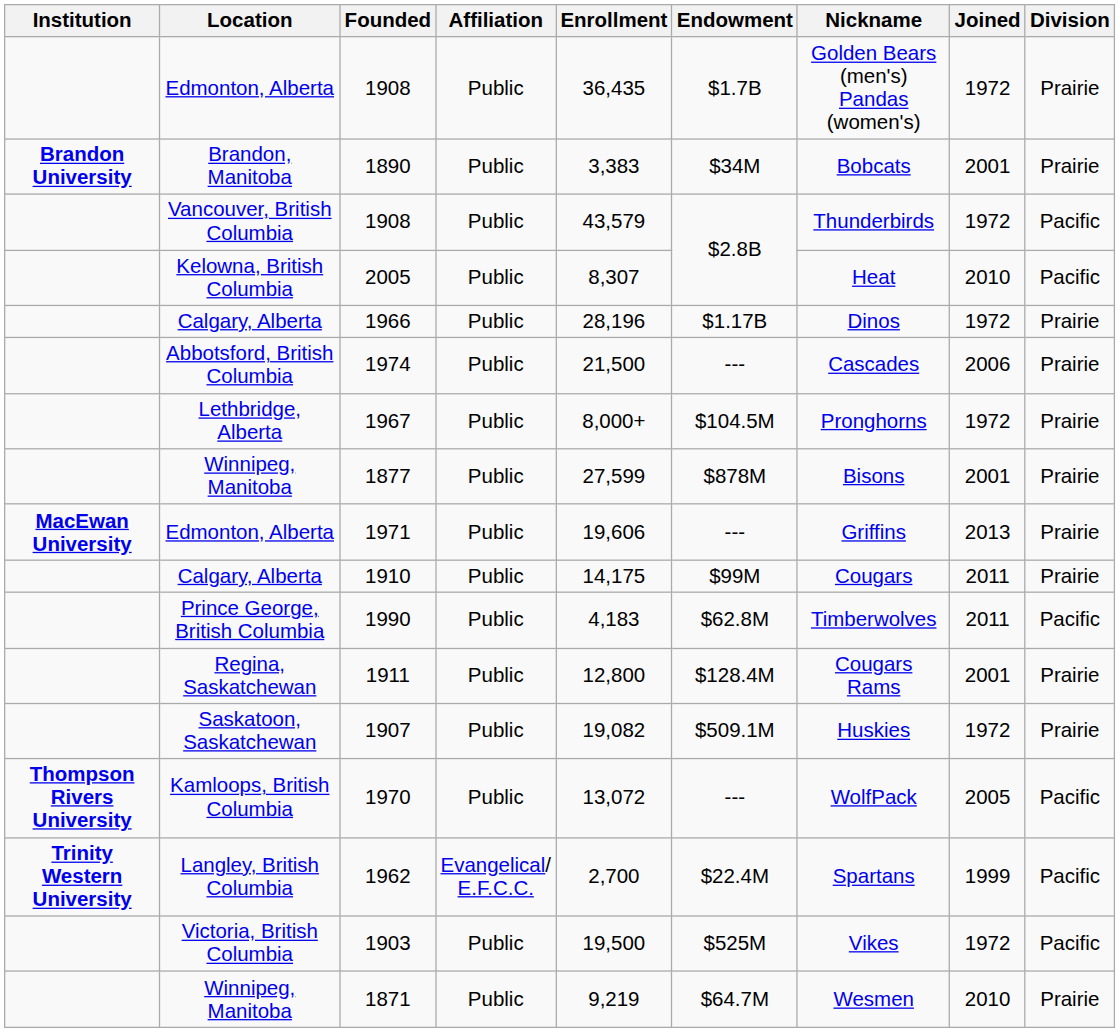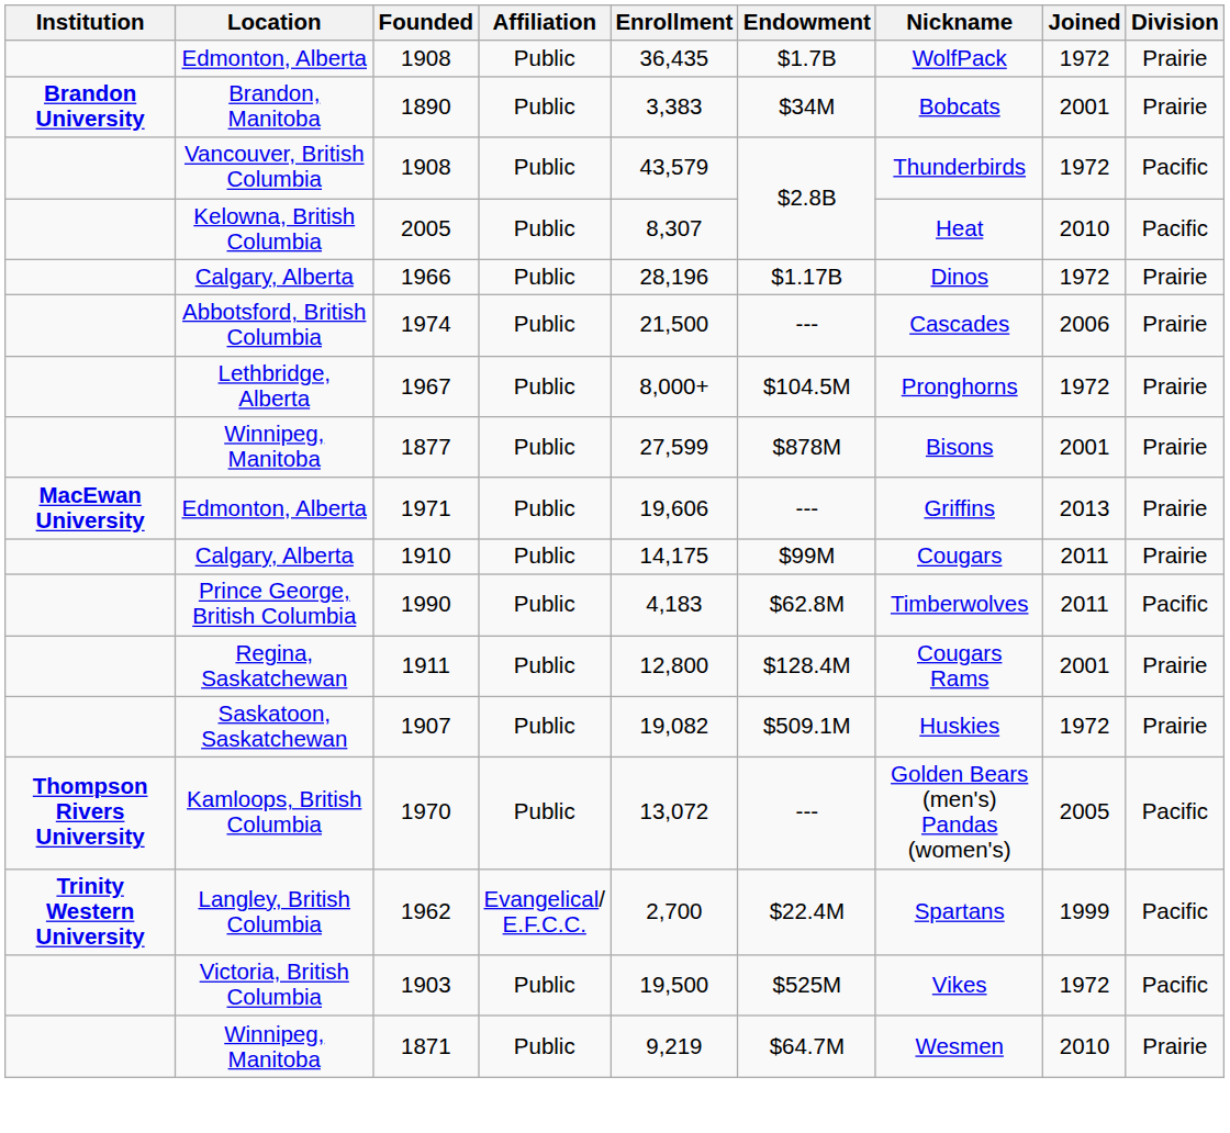 <table class="wikitable sortable" style="text-align:center;">
 <tr>
 <th>Institution</th>
 <th>Location</th>
 <th>Founded</th>
 <th>Affiliation</th>
 <th>Enrollment</th>
 <th>Endowment</th>
 <th>Nickname</th>
 <th>Joined</th>
 <th>Division</th>
 </tr>
 <tr>
 <td></td>
 <td><a href='#'>Edmonton, Alberta</a></td>
 <td>1908</td>
 <td>Public</td>
 <td>36,435</td>
 <td>$1.7B</td>
-<td><a href='#'>Golden Bears</a> (men's)<br><a href='#'>Pandas</a> (women's)</td>
+<td><a href='#'>WolfPack</a></td>
 <td>1972</td>
 <td>Prairie</td>
 </tr>
 <tr>
 <td><strong><a href='#'>Brandon University</a></strong></td>
 <td><a href='#'>Brandon, Manitoba</a></td>
 <td>1890</td>
 <td>Public</td>
 <td>3,383</td>
 <td>$34M</td>
 <td><a href='#'>Bobcats</a></td>
 <td>2001</td>
 <td>Prairie</td>
 </tr>
 <tr>
 <td></td>
 <td><a href='#'>Vancouver, British Columbia</a></td>
 <td>1908</td>
 <td>Public</td>
 <td>43,579</td>
 <td rowspan="2">$2.8B</td>
 <td><a href='#'>Thunderbirds</a></td>
 <td>1972</td>
 <td>Pacific</td>
 </tr>
 <tr>
 <td></td>
 <td><a href='#'>Kelowna, British Columbia</a></td>
 <td>2005</td>
 <td>Public</td>
 <td>8,307</td>
 <td><a href='#'>Heat</a></td>
 <td>2010</td>
 <td>Pacific</td>
 </tr>
 <tr>
 <td></td>
 <td><a href='#'>Calgary, Alberta</a></td>
 <td>1966</td>
 <td>Public</td>
 <td>28,196</td>
 <td>$1.17B</td>
 <td><a href='#'>Dinos</a></td>
 <td>1972</td>
 <td>Prairie</td>
 </tr>
 <tr>
 <td></td>
 <td><a href='#'>Abbotsford, British Columbia</a></td>
 <td>1974</td>
 <td>Public</td>
 <td>21,500</td>
 <td>---</td>
 <td><a href='#'>Cascades</a></td>
 <td>2006</td>
 <td>Prairie</td>
 </tr>
 <tr>
 <td></td>
 <td><a href='#'>Lethbridge, Alberta</a></td>
 <td>1967</td>
 <td>Public</td>
 <td>8,000+</td>
 <td>$104.5M</td>
 <td><a href='#'>Pronghorns</a></td>
 <td>1972</td>
 <td>Prairie</td>
 </tr>
 <tr>
 <td></td>
 <td><a href='#'>Winnipeg, Manitoba</a></td>
 <td>1877</td>
 <td>Public</td>
 <td>27,599</td>
 <td>$878M</td>
 <td><a href='#'>Bisons</a></td>
 <td>2001</td>
 <td>Prairie</td>
 </tr>
 <tr>
 <td><strong><a href='#'>MacEwan University</a></strong></td>
 <td><a href='#'>Edmonton, Alberta</a></td>
 <td>1971</td>
 <td>Public</td>
 <td>19,606</td>
 <td>---</td>
 <td><a href='#'>Griffins</a></td>
 <td>2013</td>
 <td>Prairie</td>
 </tr>
 <tr>
 <td></td>
 <td><a href='#'>Calgary, Alberta</a></td>
 <td>1910</td>
 <td>Public</td>
 <td>14,175</td>
 <td>$99M</td>
 <td><a href='#'>Cougars</a></td>
 <td>2011</td>
 <td>Prairie</td>
 </tr>
 <tr>
 <td></td>
 <td><a href='#'>Prince George, British Columbia</a></td>
 <td>1990</td>
 <td>Public</td>
 <td>4,183</td>
 <td>$62.8M</td>
 <td><a href='#'>Timberwolves</a></td>
 <td>2011</td>
 <td>Pacific</td>
 </tr>
 <tr>
 <td></td>
 <td><a href='#'>Regina, Saskatchewan</a></td>
 <td>1911</td>
 <td>Public</td>
 <td>12,800</td>
 <td>$128.4M</td>
 <td><a href='#'>Cougars</a><br><a href='#'>Rams</a></td>
 <td>2001</td>
 <td>Prairie</td>
 </tr>
 <tr>
 <td></td>
 <td><a href='#'>Saskatoon, Saskatchewan</a></td>
 <td>1907</td>
 <td>Public</td>
 <td>19,082</td>
 <td>$509.1M</td>
 <td><a href='#'>Huskies</a></td>
 <td>1972</td>
 <td>Prairie</td>
 </tr>
 <tr>
 <td><strong><a href='#'>Thompson Rivers University</a></strong></td>
 <td><a href='#'>Kamloops, British Columbia</a></td>
 <td>1970</td>
 <td>Public</td>
 <td>13,072</td>
 <td>---</td>
-<td><a href='#'>WolfPack</a></td>
+<td><a href='#'>Golden Bears</a> (men's)<br><a href='#'>Pandas</a> (women's)</td>
 <td>2005</td>
 <td>Pacific</td>
 </tr>
 <tr>
 <td><strong><a href='#'>Trinity Western University</a></strong></td>
 <td><a href='#'>Langley, British Columbia</a></td>
 <td>1962</td>
 <td><a href='#'>Evangelical</a>/<br><a href='#'>E.F.C.C.</a></td>
 <td>2,700</td>
 <td>$22.4M</td>
 <td><a href='#'>Spartans</a></td>
 <td>1999</td>
 <td>Pacific</td>
 </tr>
 <tr>
 <td></td>
 <td><a href='#'>Victoria, British Columbia</a></td>
 <td>1903</td>
 <td>Public</td>
 <td>19,500</td>
 <td>$525M</td>
 <td><a href='#'>Vikes</a></td>
 <td>1972</td>
 <td>Pacific</td>
 </tr>
 <tr>
 <td></td>
 <td><a href='#'>Winnipeg, Manitoba</a></td>
 <td>1871</td>
 <td>Public</td>
 <td>9,219</td>
 <td>$64.7M</td>
 <td><a href='#'>Wesmen</a></td>
 <td>2010</td>
 <td>Prairie</td>
 </tr>
 </table>
